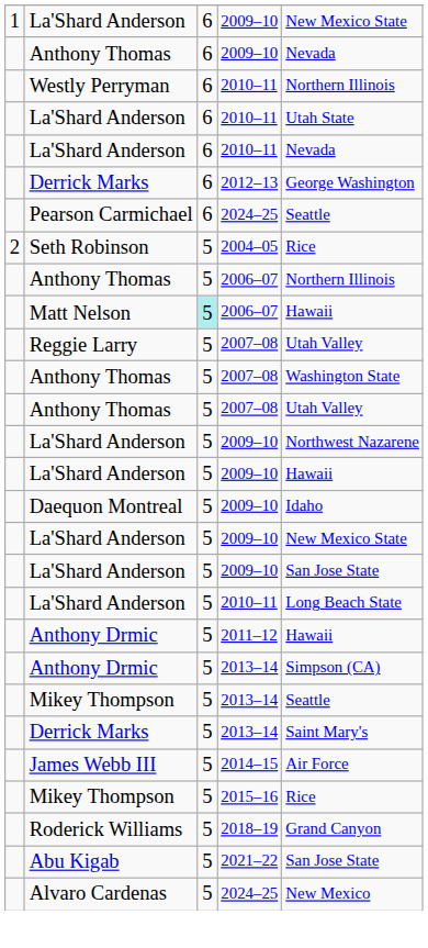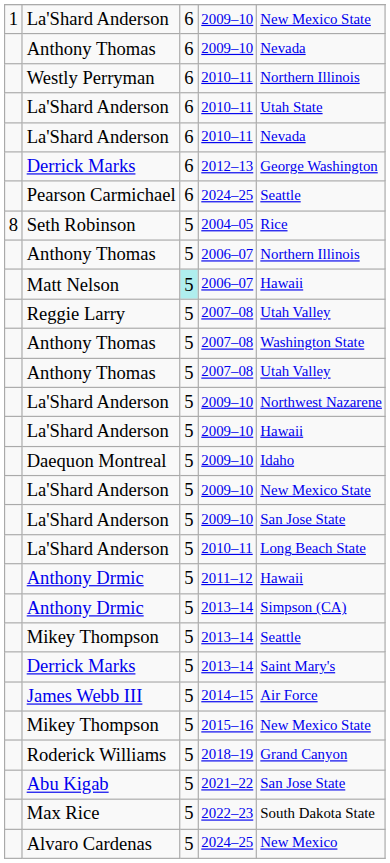 <table class="wikitable">
 <tr>
 </tr>
 <tr>
 <td>1</td>
 <td>La'Shard Anderson</td>
 <td>6</td>
 <td style="font-size:80%;"><a href='#'>2009–10</a></td>
 <td style="font-size:80%;"><a href='#'>New Mexico State</a></td>
 </tr>
 <tr>
 <td></td>
 <td>Anthony Thomas</td>
 <td>6</td>
 <td style="font-size:80%;"><a href='#'>2009–10</a></td>
 <td style="font-size:80%;"><a href='#'>Nevada</a></td>
 </tr>
 <tr>
 <td></td>
 <td>Westly Perryman</td>
 <td>6</td>
 <td style="font-size:80%;"><a href='#'>2010–11</a></td>
 <td style="font-size:80%;"><a href='#'>Northern Illinois</a></td>
 </tr>
 <tr>
 <td></td>
 <td>La'Shard Anderson</td>
 <td>6</td>
 <td style="font-size:80%;"><a href='#'>2010–11</a></td>
 <td style="font-size:80%;"><a href='#'>Utah State</a></td>
 </tr>
 <tr>
 <td></td>
 <td>La'Shard Anderson</td>
 <td>6</td>
 <td style="font-size:80%;"><a href='#'>2010–11</a></td>
 <td style="font-size:80%;"><a href='#'>Nevada</a></td>
 </tr>
 <tr>
 <td></td>
 <td><a href='#'>Derrick Marks</a></td>
 <td>6</td>
 <td style="font-size:80%;"><a href='#'>2012–13</a></td>
 <td style="font-size:80%;"><a href='#'>George Washington</a></td>
 </tr>
 <tr>
 <td></td>
 <td>Pearson Carmichael</td>
 <td>6</td>
 <td style="font-size:80%;"><a href='#'>2024–25</a></td>
 <td style="font-size:80%;"><a href='#'>Seattle</a></td>
 </tr>
 <tr>
-<td>2</td>
+<td>8</td>
 <td>Seth Robinson</td>
 <td>5</td>
 <td style="font-size:80%;"><a href='#'>2004–05</a></td>
 <td style="font-size:80%;"><a href='#'>Rice</a></td>
 </tr>
 <tr>
 <td></td>
 <td>Anthony Thomas</td>
 <td>5</td>
 <td style="font-size:80%;"><a href='#'>2006–07</a></td>
 <td style="font-size:80%;"><a href='#'>Northern Illinois</a></td>
 </tr>
 <tr>
 <td></td>
 <td>Matt Nelson</td>
 <td style="background: paleturquoise;">5</td>
 <td style="font-size:80%;"><a href='#'>2006–07</a></td>
 <td style="font-size:80%;"><a href='#'>Hawaii</a></td>
 </tr>
 <tr>
 <td></td>
 <td>Reggie Larry</td>
 <td>5</td>
 <td style="font-size:80%;"><a href='#'>2007–08</a></td>
 <td style="font-size:80%;"><a href='#'>Utah Valley</a></td>
 </tr>
 <tr>
 <td></td>
 <td>Anthony Thomas</td>
 <td>5</td>
 <td style="font-size:80%;"><a href='#'>2007–08</a></td>
 <td style="font-size:80%;"><a href='#'>Washington State</a></td>
 </tr>
 <tr>
 <td></td>
 <td>Anthony Thomas</td>
 <td>5</td>
 <td style="font-size:80%;"><a href='#'>2007–08</a></td>
 <td style="font-size:80%;"><a href='#'>Utah Valley</a></td>
 </tr>
 <tr>
 <td></td>
 <td>La'Shard Anderson</td>
 <td>5</td>
 <td style="font-size:80%;"><a href='#'>2009–10</a></td>
 <td style="font-size:80%;"><a href='#'>Northwest Nazarene</a></td>
 </tr>
 <tr>
 <td></td>
 <td>La'Shard Anderson</td>
 <td>5</td>
 <td style="font-size:80%;"><a href='#'>2009–10</a></td>
 <td style="font-size:80%;"><a href='#'>Hawaii</a></td>
 </tr>
 <tr>
 <td></td>
 <td>Daequon Montreal</td>
 <td>5</td>
 <td style="font-size:80%;"><a href='#'>2009–10</a></td>
 <td style="font-size:80%;"><a href='#'>Idaho</a></td>
 </tr>
 <tr>
 <td></td>
 <td>La'Shard Anderson</td>
 <td>5</td>
 <td style="font-size:80%;"><a href='#'>2009–10</a></td>
 <td style="font-size:80%;"><a href='#'>New Mexico State</a></td>
 </tr>
 <tr>
 <td></td>
 <td>La'Shard Anderson</td>
 <td>5</td>
 <td style="font-size:80%;"><a href='#'>2009–10</a></td>
 <td style="font-size:80%;"><a href='#'>San Jose State</a></td>
 </tr>
 <tr>
 <td></td>
 <td>La'Shard Anderson</td>
 <td>5</td>
 <td style="font-size:80%;"><a href='#'>2010–11</a></td>
 <td style="font-size:80%;"><a href='#'>Long Beach State</a></td>
 </tr>
 <tr>
 <td></td>
 <td><a href='#'>Anthony Drmic</a></td>
 <td>5</td>
 <td style="font-size:80%;"><a href='#'>2011–12</a></td>
 <td style="font-size:80%;"><a href='#'>Hawaii</a></td>
 </tr>
 <tr>
 <td></td>
 <td><a href='#'>Anthony Drmic</a></td>
 <td>5</td>
 <td style="font-size:80%;"><a href='#'>2013–14</a></td>
 <td style="font-size:80%;"><a href='#'>Simpson (CA)</a></td>
 </tr>
 <tr>
 <td></td>
 <td>Mikey Thompson</td>
 <td>5</td>
 <td style="font-size:80%;"><a href='#'>2013–14</a></td>
 <td style="font-size:80%;"><a href='#'>Seattle</a></td>
 </tr>
 <tr>
 <td></td>
 <td><a href='#'>Derrick Marks</a></td>
 <td>5</td>
 <td style="font-size:80%;"><a href='#'>2013–14</a></td>
 <td style="font-size:80%;"><a href='#'>Saint Mary's</a></td>
 </tr>
 <tr>
 <td></td>
 <td><a href='#'>James Webb III</a></td>
 <td>5</td>
 <td style="font-size:80%;"><a href='#'>2014–15</a></td>
 <td style="font-size:80%;"><a href='#'>Air Force</a></td>
 </tr>
 <tr>
 <td></td>
 <td>Mikey Thompson</td>
 <td>5</td>
 <td style="font-size:80%;"><a href='#'>2015–16</a></td>
-<td style="font-size:80%;"><a href='#'>Rice</a></td>
+<td style="font-size:80%;"><a href='#'>New Mexico State</a></td>
 </tr>
 <tr>
 <td></td>
 <td>Roderick Williams</td>
 <td>5</td>
 <td style="font-size:80%;"><a href='#'>2018–19</a></td>
 <td style="font-size:80%;"><a href='#'>Grand Canyon</a></td>
 </tr>
 <tr>
 <td></td>
 <td><a href='#'>Abu Kigab</a></td>
 <td>5</td>
 <td style="font-size:80%;"><a href='#'>2021–22</a></td>
 <td style="font-size:80%;"><a href='#'>San Jose State</a></td>
 </tr>
 <tr>
 <td></td>
+<td>Max Rice</td>
+<td>5</td>
+<td style="font-size:80%;"><a href='#'>2022–23</a></td>
+<td style="font-size:80%;">South Dakota State</td>
+</tr>
+<tr>
+<td></td>
 <td>Alvaro Cardenas</td>
 <td>5</td>
 <td style="font-size:80%;"><a href='#'>2024–25</a></td>
 <td style="font-size:80%;"><a href='#'>New Mexico</a></td>
 </tr>
 </table>
